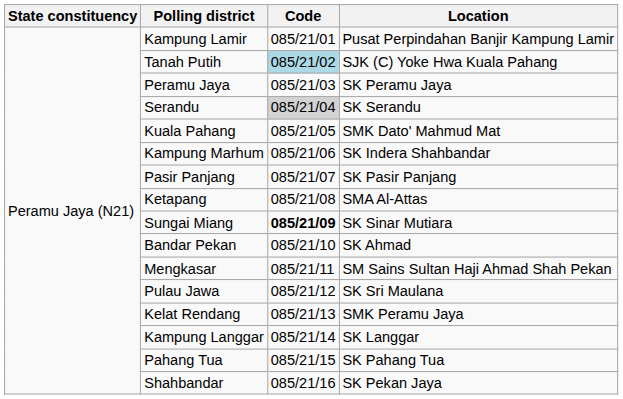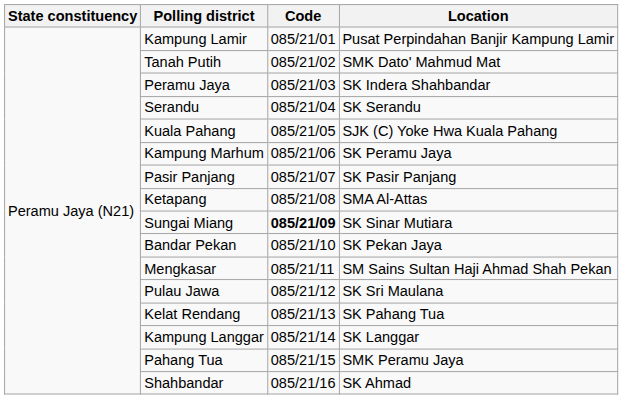 <table class="wikitable sortable mw-collapsible" style="white-space:nowrap;font-size:85%">
 <tr>
 <th>State constituency</th>
 <th>Polling district</th>
 <th>Code</th>
 <th>Location</th>
 </tr>
 <tr>
 <td rowspan="16">Peramu Jaya (N21)</td>
 <td>Kampung Lamir</td>
 <td>085/21/01</td>
 <td>Pusat Perpindahan Banjir Kampung Lamir</td>
 </tr>
 <tr>
 <td>Tanah Putih</td>
-<td style="background: lightblue;">085/21/02</td>
-<td>SJK (C) Yoke Hwa Kuala Pahang</td>
+<td>085/21/02</td>
+<td>SMK Dato' Mahmud Mat</td>
 </tr>
 <tr>
 <td>Peramu Jaya</td>
 <td>085/21/03</td>
-<td>SK Peramu Jaya</td>
+<td>SK Indera Shahbandar</td>
 </tr>
 <tr>
 <td>Serandu</td>
-<td style="background: lightgrey;">085/21/04</td>
+<td>085/21/04</td>
 <td>SK Serandu</td>
 </tr>
 <tr>
 <td>Kuala Pahang</td>
 <td>085/21/05</td>
-<td>SMK Dato' Mahmud Mat</td>
+<td>SJK (C) Yoke Hwa Kuala Pahang</td>
 </tr>
 <tr>
 <td>Kampung Marhum</td>
 <td>085/21/06</td>
-<td>SK Indera Shahbandar</td>
+<td>SK Peramu Jaya</td>
 </tr>
 <tr>
 <td>Pasir Panjang</td>
 <td>085/21/07</td>
 <td>SK Pasir Panjang</td>
 </tr>
 <tr>
 <td>Ketapang</td>
 <td>085/21/08</td>
 <td>SMA Al-Attas</td>
 </tr>
 <tr>
 <td>Sungai Miang</td>
 <td><strong>085/21/09</strong></td>
 <td>SK Sinar Mutiara</td>
 </tr>
 <tr>
 <td>Bandar Pekan</td>
 <td>085/21/10</td>
-<td>SK Ahmad</td>
+<td>SK Pekan Jaya</td>
 </tr>
 <tr>
 <td>Mengkasar</td>
 <td>085/21/11</td>
 <td>SM Sains Sultan Haji Ahmad Shah Pekan</td>
 </tr>
 <tr>
 <td>Pulau Jawa</td>
 <td>085/21/12</td>
 <td>SK Sri Maulana</td>
 </tr>
 <tr>
 <td>Kelat Rendang</td>
 <td>085/21/13</td>
-<td>SMK Peramu Jaya</td>
+<td>SK Pahang Tua</td>
 </tr>
 <tr>
 <td>Kampung Langgar</td>
 <td>085/21/14</td>
 <td>SK Langgar</td>
 </tr>
 <tr>
 <td>Pahang Tua</td>
 <td>085/21/15</td>
-<td>SK Pahang Tua</td>
+<td>SMK Peramu Jaya</td>
 </tr>
 <tr>
 <td>Shahbandar</td>
 <td>085/21/16</td>
-<td>SK Pekan Jaya</td>
+<td>SK Ahmad</td>
 </tr>
 </table>
